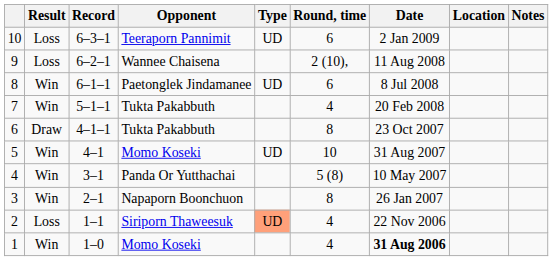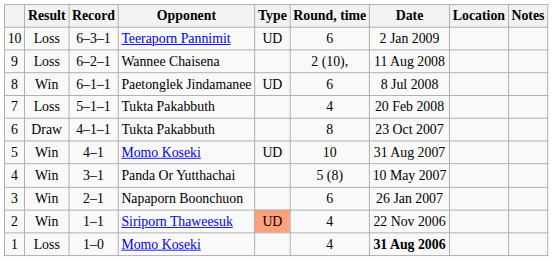 <table class="wikitable" style="text-align:center; font-size:95%">
 <tr>
 <th></th>
 <th>Result</th>
 <th>Record</th>
 <th>Opponent</th>
 <th>Type</th>
 <th>Round, time</th>
 <th>Date</th>
 <th>Location</th>
 <th>Notes</th>
 </tr>
 <tr>
 <td>10</td>
 <td>Loss</td>
 <td>6–3–1</td>
 <td align=left><a href='#'>Teeraporn Pannimit</a></td>
 <td>UD</td>
 <td>6</td>
 <td>2 Jan 2009</td>
 <td align=left></td>
 <td align=left></td>
 </tr>
 <tr>
 <td>9</td>
 <td>Loss</td>
 <td>6–2–1</td>
 <td align=left>Wannee Chaisena</td>
 <td></td>
 <td>2 (10), </td>
 <td>11 Aug 2008</td>
 <td align=left></td>
 <td align=left></td>
 </tr>
 <tr>
 <td>8</td>
 <td>Win</td>
 <td>6–1–1</td>
 <td align=left>Paetonglek Jindamanee</td>
 <td>UD</td>
 <td>6</td>
 <td>8 Jul 2008</td>
 <td align=left></td>
 <td align=left></td>
 </tr>
 <tr>
 <td>7</td>
-<td>Win</td>
+<td>Loss</td>
 <td>5–1–1</td>
 <td align=left>Tukta Pakabbuth</td>
 <td></td>
 <td>4</td>
 <td>20 Feb 2008</td>
 <td align=left></td>
 <td></td>
 </tr>
 <tr>
 <td>6</td>
 <td>Draw</td>
 <td>4–1–1</td>
 <td align=left>Tukta Pakabbuth</td>
 <td></td>
 <td>8</td>
 <td>23 Oct 2007</td>
 <td align=left></td>
 <td align=left></td>
 </tr>
 <tr>
 <td>5</td>
 <td>Win</td>
 <td>4–1</td>
 <td align=left><a href='#'>Momo Koseki</a></td>
 <td>UD</td>
 <td>10</td>
 <td>31 Aug 2007</td>
 <td align=left></td>
 <td align=left></td>
 </tr>
 <tr>
 <td>4</td>
 <td>Win</td>
 <td>3–1</td>
 <td align=left>Panda Or Yutthachai</td>
 <td></td>
 <td>5 (8)</td>
 <td>10 May 2007</td>
 <td align=left></td>
 <td align=left></td>
 </tr>
 <tr>
 <td>3</td>
 <td>Win</td>
 <td>2–1</td>
 <td align=left>Napaporn Boonchuon</td>
 <td></td>
-<td>8</td>
+<td>6</td>
 <td>26 Jan 2007</td>
 <td align=left></td>
 <td align=left></td>
 </tr>
 <tr>
 <td>2</td>
-<td>Loss</td>
+<td>Win</td>
 <td>1–1</td>
 <td align=left><a href='#'>Siriporn Thaweesuk</a></td>
 <td style="background: lightsalmon;">UD</td>
 <td>4</td>
 <td>22 Nov 2006</td>
 <td align=left></td>
 <td align=left></td>
 </tr>
 <tr>
 <td>1</td>
-<td>Win</td>
+<td>Loss</td>
 <td>1–0</td>
 <td align=left><a href='#'>Momo Koseki</a></td>
 <td></td>
 <td>4</td>
 <td><strong>31 Aug 2006</strong></td>
 <td align=left></td>
 <td align=left></td>
 </tr>
 </table>
